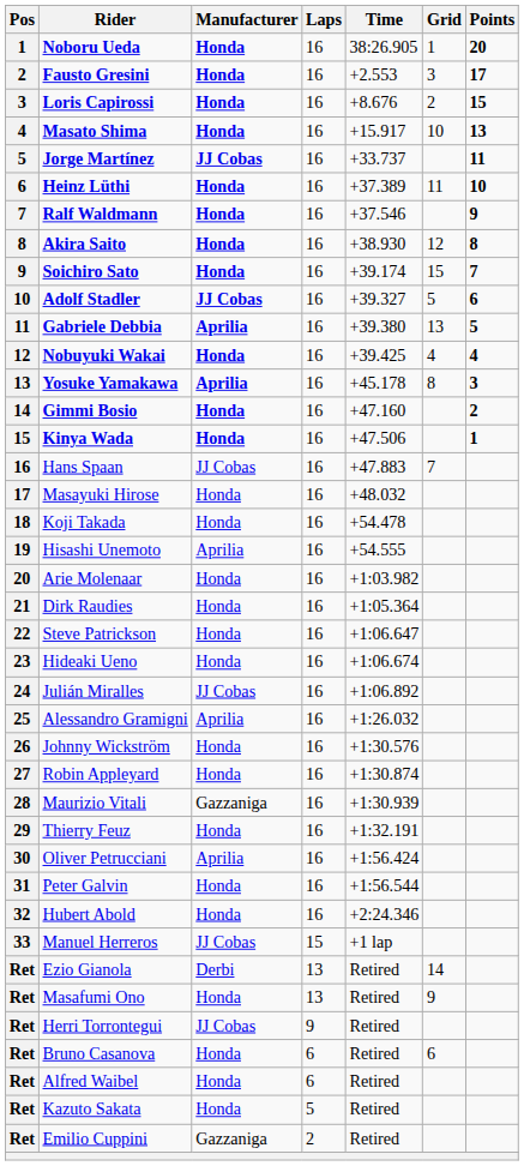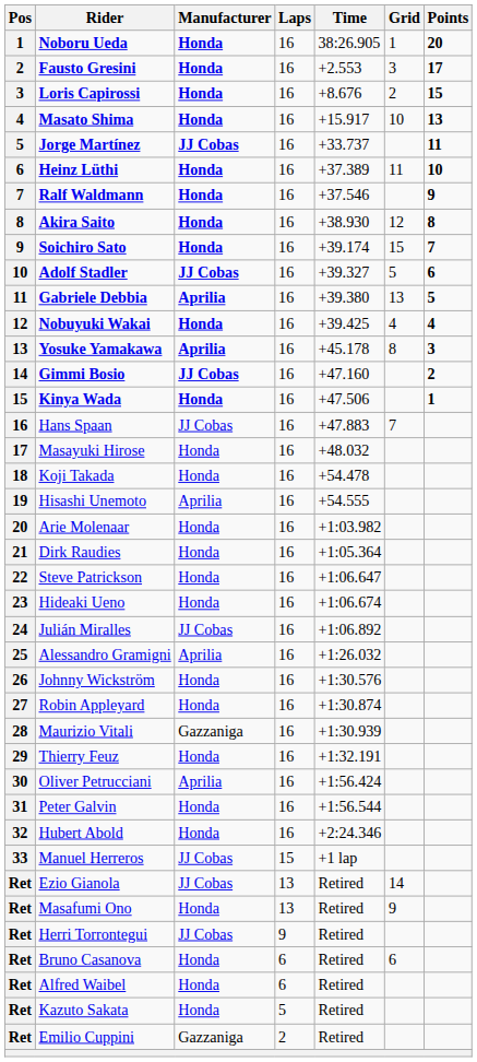 <table class="wikitable" style="font-size: 95%;">
 <tr>
 <th>Pos</th>
 <th>Rider</th>
 <th>Manufacturer</th>
 <th>Laps</th>
 <th>Time</th>
 <th>Grid</th>
 <th>Points</th>
 </tr>
 <tr>
 <th>1</th>
 <td> <strong><a href='#'>Noboru Ueda</a></strong></td>
 <td><strong><a href='#'>Honda</a></strong></td>
 <td>16</td>
 <td>38:26.905</td>
 <td>1</td>
 <td><strong>20</strong></td>
 </tr>
 <tr>
 <th>2</th>
 <td> <strong><a href='#'>Fausto Gresini</a></strong></td>
 <td><strong><a href='#'>Honda</a></strong></td>
 <td>16</td>
 <td>+2.553</td>
 <td>3</td>
 <td><strong>17</strong></td>
 </tr>
 <tr>
 <th>3</th>
 <td> <strong><a href='#'>Loris Capirossi</a></strong></td>
 <td><strong><a href='#'>Honda</a></strong></td>
 <td>16</td>
 <td>+8.676</td>
 <td>2</td>
 <td><strong>15</strong></td>
 </tr>
 <tr>
 <th>4</th>
 <td> <strong><a href='#'>Masato Shima</a></strong></td>
 <td><strong><a href='#'>Honda</a></strong></td>
 <td>16</td>
 <td>+15.917</td>
 <td>10</td>
 <td><strong>13</strong></td>
 </tr>
 <tr>
 <th>5</th>
 <td> <strong><a href='#'>Jorge Martínez</a></strong></td>
 <td><strong><a href='#'>JJ Cobas</a></strong></td>
 <td>16</td>
 <td>+33.737</td>
 <td></td>
 <td><strong>11</strong></td>
 </tr>
 <tr>
 <th>6</th>
 <td> <strong><a href='#'>Heinz Lüthi</a></strong></td>
 <td><strong><a href='#'>Honda</a></strong></td>
 <td>16</td>
 <td>+37.389</td>
 <td>11</td>
 <td><strong>10</strong></td>
 </tr>
 <tr>
 <th>7</th>
 <td> <strong><a href='#'>Ralf Waldmann</a></strong></td>
 <td><strong><a href='#'>Honda</a></strong></td>
 <td>16</td>
 <td>+37.546</td>
 <td></td>
 <td><strong>9</strong></td>
 </tr>
 <tr>
 <th>8</th>
 <td> <strong><a href='#'>Akira Saito</a></strong></td>
 <td><strong><a href='#'>Honda</a></strong></td>
 <td>16</td>
 <td>+38.930</td>
 <td>12</td>
 <td><strong>8</strong></td>
 </tr>
 <tr>
 <th>9</th>
 <td> <strong><a href='#'>Soichiro Sato</a></strong></td>
 <td><strong><a href='#'>Honda</a></strong></td>
 <td>16</td>
 <td>+39.174</td>
 <td>15</td>
 <td><strong>7</strong></td>
 </tr>
 <tr>
 <th>10</th>
 <td> <strong><a href='#'>Adolf Stadler</a></strong></td>
 <td><strong><a href='#'>JJ Cobas</a></strong></td>
 <td>16</td>
 <td>+39.327</td>
 <td>5</td>
 <td><strong>6</strong></td>
 </tr>
 <tr>
 <th>11</th>
 <td> <strong><a href='#'>Gabriele Debbia</a></strong></td>
 <td><strong><a href='#'>Aprilia</a></strong></td>
 <td>16</td>
 <td>+39.380</td>
 <td>13</td>
 <td><strong>5</strong></td>
 </tr>
 <tr>
 <th>12</th>
 <td> <strong><a href='#'>Nobuyuki Wakai</a></strong></td>
 <td><strong><a href='#'>Honda</a></strong></td>
 <td>16</td>
 <td>+39.425</td>
 <td>4</td>
 <td><strong>4</strong></td>
 </tr>
 <tr>
 <th>13</th>
 <td> <strong><a href='#'>Yosuke Yamakawa</a></strong></td>
 <td><strong><a href='#'>Aprilia</a></strong></td>
 <td>16</td>
 <td>+45.178</td>
 <td>8</td>
 <td><strong>3</strong></td>
 </tr>
 <tr>
 <th>14</th>
 <td> <strong><a href='#'>Gimmi Bosio</a></strong></td>
-<td><strong><a href='#'>Honda</a></strong></td>
+<td><strong><a href='#'>JJ Cobas</a></strong></td>
 <td>16</td>
 <td>+47.160</td>
 <td></td>
 <td><strong>2</strong></td>
 </tr>
 <tr>
 <th>15</th>
 <td> <strong><a href='#'>Kinya Wada</a></strong></td>
 <td><strong><a href='#'>Honda</a></strong></td>
 <td>16</td>
 <td>+47.506</td>
 <td></td>
 <td><strong>1</strong></td>
 </tr>
 <tr>
 <th>16</th>
 <td> <a href='#'>Hans Spaan</a></td>
 <td><a href='#'>JJ Cobas</a></td>
 <td>16</td>
 <td>+47.883</td>
 <td>7</td>
 <td></td>
 </tr>
 <tr>
 <th>17</th>
 <td> <a href='#'>Masayuki Hirose</a></td>
 <td><a href='#'>Honda</a></td>
 <td>16</td>
 <td>+48.032</td>
 <td></td>
 <td></td>
 </tr>
 <tr>
 <th>18</th>
 <td> <a href='#'>Koji Takada</a></td>
 <td><a href='#'>Honda</a></td>
 <td>16</td>
 <td>+54.478</td>
 <td></td>
 <td></td>
 </tr>
 <tr>
 <th>19</th>
 <td> <a href='#'>Hisashi Unemoto</a></td>
 <td><a href='#'>Aprilia</a></td>
 <td>16</td>
 <td>+54.555</td>
 <td></td>
 <td></td>
 </tr>
 <tr>
 <th>20</th>
 <td> <a href='#'>Arie Molenaar</a></td>
 <td><a href='#'>Honda</a></td>
 <td>16</td>
 <td>+1:03.982</td>
 <td></td>
 <td></td>
 </tr>
 <tr>
 <th>21</th>
 <td> <a href='#'>Dirk Raudies</a></td>
 <td><a href='#'>Honda</a></td>
 <td>16</td>
 <td>+1:05.364</td>
 <td></td>
 <td></td>
 </tr>
 <tr>
 <th>22</th>
 <td> <a href='#'>Steve Patrickson</a></td>
 <td><a href='#'>Honda</a></td>
 <td>16</td>
 <td>+1:06.647</td>
 <td></td>
 <td></td>
 </tr>
 <tr>
 <th>23</th>
 <td> <a href='#'>Hideaki Ueno</a></td>
 <td><a href='#'>Honda</a></td>
 <td>16</td>
 <td>+1:06.674</td>
 <td></td>
 <td></td>
 </tr>
 <tr>
 <th>24</th>
 <td> <a href='#'>Julián Miralles</a></td>
 <td><a href='#'>JJ Cobas</a></td>
 <td>16</td>
 <td>+1:06.892</td>
 <td></td>
 <td></td>
 </tr>
 <tr>
 <th>25</th>
 <td> <a href='#'>Alessandro Gramigni</a></td>
 <td><a href='#'>Aprilia</a></td>
 <td>16</td>
 <td>+1:26.032</td>
 <td></td>
 <td></td>
 </tr>
 <tr>
 <th>26</th>
 <td> <a href='#'>Johnny Wickström</a></td>
 <td><a href='#'>Honda</a></td>
 <td>16</td>
 <td>+1:30.576</td>
 <td></td>
 <td></td>
 </tr>
 <tr>
 <th>27</th>
 <td> <a href='#'>Robin Appleyard</a></td>
 <td><a href='#'>Honda</a></td>
 <td>16</td>
 <td>+1:30.874</td>
 <td></td>
 <td></td>
 </tr>
 <tr>
 <th>28</th>
 <td> <a href='#'>Maurizio Vitali</a></td>
 <td>Gazzaniga</td>
 <td>16</td>
 <td>+1:30.939</td>
 <td></td>
 <td></td>
 </tr>
 <tr>
 <th>29</th>
 <td> <a href='#'>Thierry Feuz</a></td>
 <td><a href='#'>Honda</a></td>
 <td>16</td>
 <td>+1:32.191</td>
 <td></td>
 <td></td>
 </tr>
 <tr>
 <th>30</th>
 <td> <a href='#'>Oliver Petrucciani</a></td>
 <td><a href='#'>Aprilia</a></td>
 <td>16</td>
 <td>+1:56.424</td>
 <td></td>
 <td></td>
 </tr>
 <tr>
 <th>31</th>
 <td> <a href='#'>Peter Galvin</a></td>
 <td><a href='#'>Honda</a></td>
 <td>16</td>
 <td>+1:56.544</td>
 <td></td>
 <td></td>
 </tr>
 <tr>
 <th>32</th>
 <td> <a href='#'>Hubert Abold</a></td>
 <td><a href='#'>Honda</a></td>
 <td>16</td>
 <td>+2:24.346</td>
 <td></td>
 <td></td>
 </tr>
 <tr>
 <th>33</th>
 <td> <a href='#'>Manuel Herreros</a></td>
 <td><a href='#'>JJ Cobas</a></td>
 <td>15</td>
 <td>+1 lap</td>
 <td></td>
 <td></td>
 </tr>
 <tr>
 <th>Ret</th>
 <td> <a href='#'>Ezio Gianola</a></td>
-<td><a href='#'>Derbi</a></td>
+<td><a href='#'>JJ Cobas</a></td>
 <td>13</td>
 <td>Retired</td>
 <td>14</td>
 <td></td>
 </tr>
 <tr>
 <th>Ret</th>
 <td> <a href='#'>Masafumi Ono</a></td>
 <td><a href='#'>Honda</a></td>
 <td>13</td>
 <td>Retired</td>
 <td>9</td>
 <td></td>
 </tr>
 <tr>
 <th>Ret</th>
 <td> <a href='#'>Herri Torrontegui</a></td>
 <td><a href='#'>JJ Cobas</a></td>
 <td>9</td>
 <td>Retired</td>
 <td></td>
 <td></td>
 </tr>
 <tr>
 <th>Ret</th>
 <td> <a href='#'>Bruno Casanova</a></td>
 <td><a href='#'>Honda</a></td>
 <td>6</td>
 <td>Retired</td>
 <td>6</td>
 <td></td>
 </tr>
 <tr>
 <th>Ret</th>
 <td> <a href='#'>Alfred Waibel</a></td>
 <td><a href='#'>Honda</a></td>
 <td>6</td>
 <td>Retired</td>
 <td></td>
 <td></td>
 </tr>
 <tr>
 <th>Ret</th>
 <td> <a href='#'>Kazuto Sakata</a></td>
 <td><a href='#'>Honda</a></td>
 <td>5</td>
 <td>Retired</td>
 <td></td>
 <td></td>
 </tr>
 <tr>
 <th>Ret</th>
 <td> <a href='#'>Emilio Cuppini</a></td>
 <td>Gazzaniga</td>
 <td>2</td>
 <td>Retired</td>
 <td></td>
 <td></td>
 </tr>
 <tr>
 <th colspan=7></th>
 </tr>
 </table>
